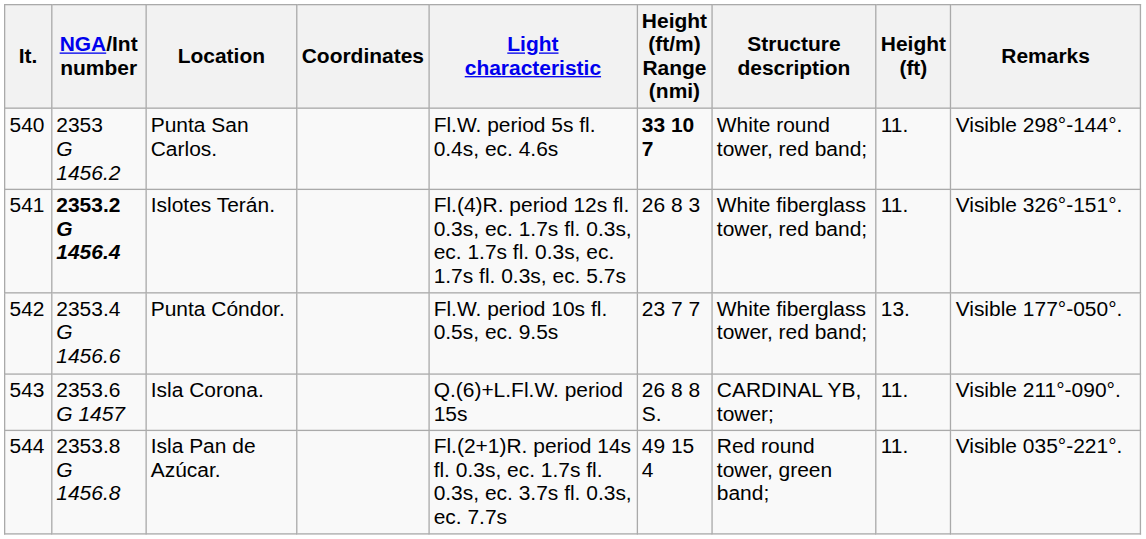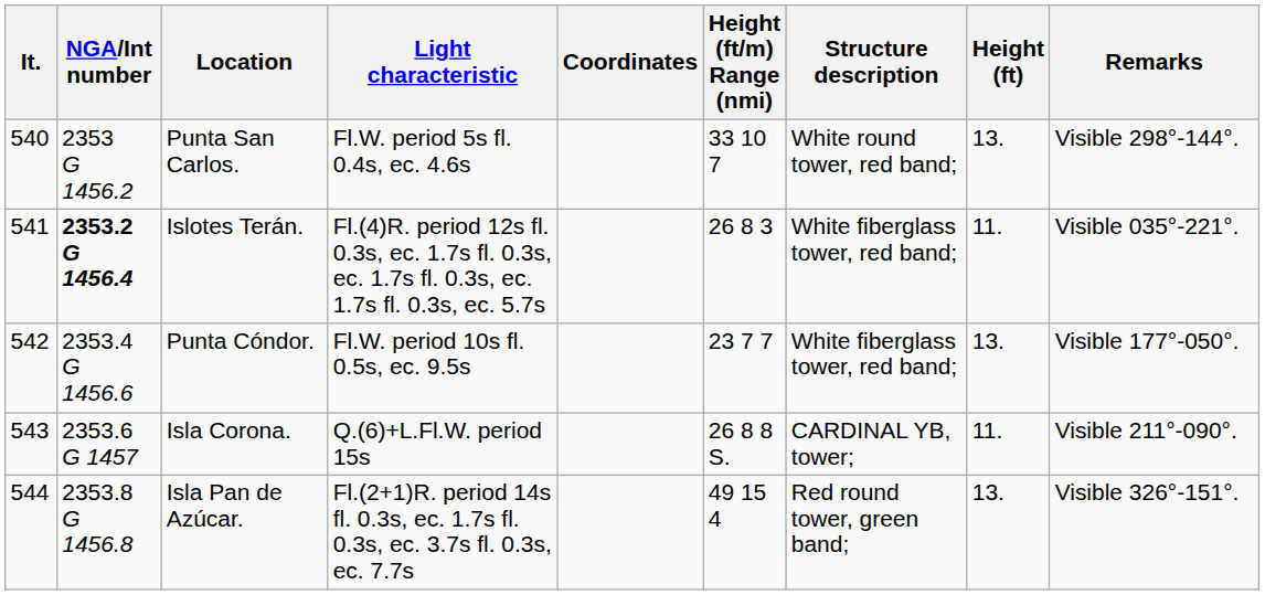 <table class="wikitable">
 <tr>
 <th width="30">It.</th>
 <th width="70"><a href='#'>NGA</a>/Int<br>number</th>
 <th width="150">Location</th>
+<th width="200"><a href='#'>Light<br>characteristic</a></th>
 <th width="80">Coordinates</th>
-<th width="200"><a href='#'>Light<br>characteristic</a></th>
 <th width="50">Height (ft/m)<br>Range (nmi)</th>
 <th width="150">Structure<br>description</th>
 <th width="30">Height (ft)</th>
 <th width="200">Remarks</th>
 </tr>
 <tr valign="top">
 <td>540</td>
 <td>2353<br><em>G 1456.2</em></td>
 <td>Punta San Carlos.</td>
+<td>Fl.W. period 5s fl. 0.4s, ec. 4.6s</td>
 <td></td>
-<td>Fl.W. period 5s fl. 0.4s, ec. 4.6s</td>
-<td><strong>33 10 7</strong></td>
+<td>33 10 7</td>
 <td>White round tower, red band;</td>
-<td>11.</td>
+<td>13.</td>
 <td>Visible 298°-144°.</td>
 </tr>
 <tr valign="top">
 <td>541</td>
 <td><strong>2353.2<br><em>G 1456.4</em></strong></td>
 <td>Islotes Terán.</td>
+<td>Fl.(4)R. period 12s fl. 0.3s, ec. 1.7s fl. 0.3s, ec. 1.7s fl. 0.3s, ec. 1.7s fl. 0.3s, ec. 5.7s</td>
 <td></td>
-<td>Fl.(4)R. period 12s fl. 0.3s, ec. 1.7s fl. 0.3s, ec. 1.7s fl. 0.3s, ec. 1.7s fl. 0.3s, ec. 5.7s</td>
 <td>26 8 3</td>
 <td>White fiberglass tower, red band;</td>
 <td>11.</td>
-<td>Visible 326°-151°.</td>
+<td>Visible 035°-221°.</td>
 </tr>
 <tr valign="top">
 <td>542</td>
 <td>2353.4<br><em>G 1456.6</em></td>
 <td>Punta Cóndor.</td>
+<td>Fl.W. period 10s fl. 0.5s, ec. 9.5s</td>
 <td></td>
-<td>Fl.W. period 10s fl. 0.5s, ec. 9.5s</td>
 <td>23 7 7</td>
 <td>White fiberglass tower, red band;</td>
 <td>13.</td>
 <td>Visible 177°-050°.</td>
 </tr>
 <tr valign="top">
 <td>543</td>
 <td>2353.6<br><em>G 1457</em></td>
 <td>Isla Corona.</td>
+<td>Q.(6)+L.Fl.W. period 15s</td>
 <td></td>
-<td>Q.(6)+L.Fl.W. period 15s</td>
 <td>26 8 8 S.</td>
 <td>CARDINAL YB, tower;</td>
 <td>11.</td>
 <td>Visible 211°-090°.</td>
 </tr>
 <tr valign="top">
 <td>544</td>
 <td>2353.8<br><em>G 1456.8</em></td>
 <td>Isla Pan de Azúcar.</td>
+<td>Fl.(2+1)R. period 14s fl. 0.3s, ec. 1.7s fl. 0.3s, ec. 3.7s fl. 0.3s, ec. 7.7s</td>
 <td></td>
-<td>Fl.(2+1)R. period 14s fl. 0.3s, ec. 1.7s fl. 0.3s, ec. 3.7s fl. 0.3s, ec. 7.7s</td>
 <td>49 15 4</td>
 <td>Red round tower, green band;</td>
-<td>11.</td>
-<td>Visible 035°-221°.</td>
+<td>13.</td>
+<td>Visible 326°-151°.</td>
 </tr>
 </table>
